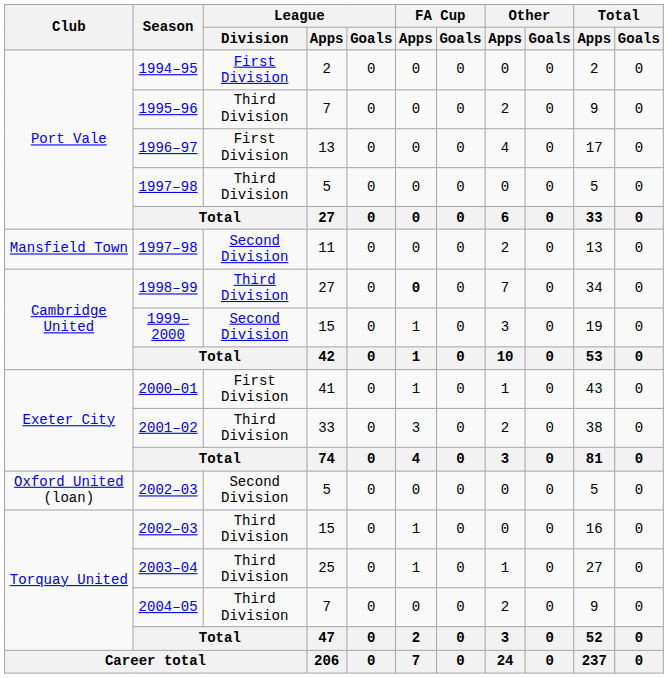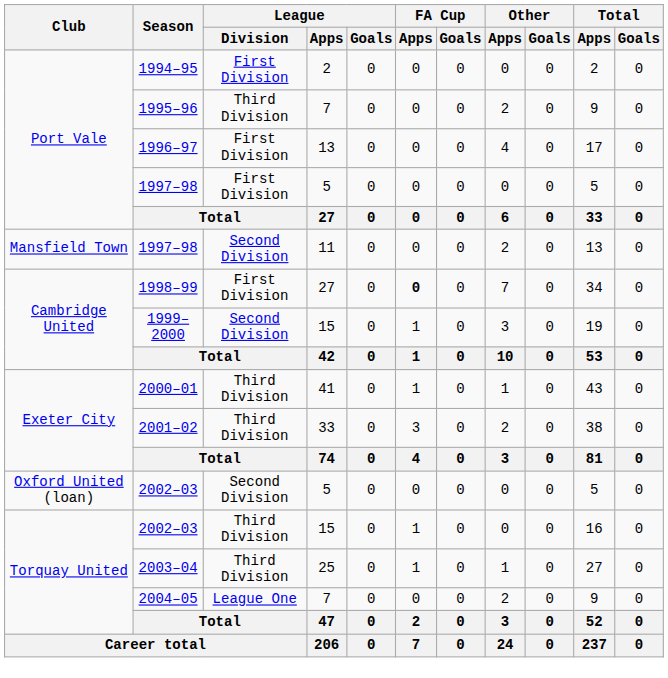 <table class="wikitable" style="text-align: center;">
 <tr>
 <th rowspan="2">Club</th>
 <th rowspan="2">Season</th>
 <th colspan="3">League</th>
 <th colspan="2">FA Cup</th>
 <th colspan="2">Other</th>
 <th colspan="2">Total</th>
 </tr>
 <tr>
 <th>Division</th>
 <th>Apps</th>
 <th>Goals</th>
 <th>Apps</th>
 <th>Goals</th>
 <th>Apps</th>
 <th>Goals</th>
 <th>Apps</th>
 <th>Goals</th>
 </tr>
 <tr>
 <td rowspan="5"><a href='#'>Port Vale</a></td>
 <td><a href='#'>1994–95</a></td>
 <td><a href='#'>First Division</a></td>
 <td>2</td>
 <td>0</td>
 <td>0</td>
 <td>0</td>
 <td>0</td>
 <td>0</td>
 <td>2</td>
 <td>0</td>
 </tr>
 <tr>
 <td><a href='#'>1995–96</a></td>
 <td>Third Division</td>
 <td>7</td>
 <td>0</td>
 <td>0</td>
 <td>0</td>
 <td>2</td>
 <td>0</td>
 <td>9</td>
 <td>0</td>
 </tr>
 <tr>
 <td><a href='#'>1996–97</a></td>
 <td>First Division</td>
 <td>13</td>
 <td>0</td>
 <td>0</td>
 <td>0</td>
 <td>4</td>
 <td>0</td>
 <td>17</td>
 <td>0</td>
 </tr>
 <tr>
 <td><a href='#'>1997–98</a></td>
-<td>Third Division</td>
+<td>First Division</td>
 <td>5</td>
 <td>0</td>
 <td>0</td>
 <td>0</td>
 <td>0</td>
 <td>0</td>
 <td>5</td>
 <td>0</td>
 </tr>
 <tr>
 <th colspan="2">Total</th>
 <th>27</th>
 <th>0</th>
 <th>0</th>
 <th>0</th>
 <th>6</th>
 <th>0</th>
 <th>33</th>
 <th>0</th>
 </tr>
 <tr>
 <td><a href='#'>Mansfield Town</a></td>
 <td><a href='#'>1997–98</a></td>
 <td><a href='#'>Second Division</a></td>
 <td>11</td>
 <td>0</td>
 <td>0</td>
 <td>0</td>
 <td>2</td>
 <td>0</td>
 <td>13</td>
 <td>0</td>
 </tr>
 <tr>
 <td rowspan="3"><a href='#'>Cambridge United</a></td>
 <td><a href='#'>1998–99</a></td>
-<td><a href='#'>Third Division</a></td>
+<td>First Division</td>
 <td>27</td>
 <td>0</td>
 <td><strong>0</strong></td>
 <td>0</td>
 <td>7</td>
 <td>0</td>
 <td>34</td>
 <td>0</td>
 </tr>
 <tr>
 <td><a href='#'>1999–2000</a></td>
 <td><a href='#'>Second Division</a></td>
 <td>15</td>
 <td>0</td>
 <td>1</td>
 <td>0</td>
 <td>3</td>
 <td>0</td>
 <td>19</td>
 <td>0</td>
 </tr>
 <tr>
 <th colspan="2">Total</th>
 <th>42</th>
 <th>0</th>
 <th>1</th>
 <th>0</th>
 <th>10</th>
 <th>0</th>
 <th>53</th>
 <th>0</th>
 </tr>
 <tr>
 <td rowspan="3"><a href='#'>Exeter City</a></td>
 <td><a href='#'>2000–01</a></td>
-<td>First Division</td>
+<td>Third Division</td>
 <td>41</td>
 <td>0</td>
 <td>1</td>
 <td>0</td>
 <td>1</td>
 <td>0</td>
 <td>43</td>
 <td>0</td>
 </tr>
 <tr>
 <td><a href='#'>2001–02</a></td>
 <td>Third Division</td>
 <td>33</td>
 <td>0</td>
 <td>3</td>
 <td>0</td>
 <td>2</td>
 <td>0</td>
 <td>38</td>
 <td>0</td>
 </tr>
 <tr>
 <th colspan="2">Total</th>
 <th>74</th>
 <th>0</th>
 <th>4</th>
 <th>0</th>
 <th>3</th>
 <th>0</th>
 <th>81</th>
 <th>0</th>
 </tr>
 <tr>
 <td><a href='#'>Oxford United</a> (loan)</td>
 <td><a href='#'>2002–03</a></td>
 <td>Second Division</td>
 <td>5</td>
 <td>0</td>
 <td>0</td>
 <td>0</td>
 <td>0</td>
 <td>0</td>
 <td>5</td>
 <td>0</td>
 </tr>
 <tr>
 <td rowspan="4"><a href='#'>Torquay United</a></td>
 <td><a href='#'>2002–03</a></td>
 <td>Third Division</td>
 <td>15</td>
 <td>0</td>
 <td>1</td>
 <td>0</td>
 <td>0</td>
 <td>0</td>
 <td>16</td>
 <td>0</td>
 </tr>
 <tr>
 <td><a href='#'>2003–04</a></td>
 <td>Third Division</td>
 <td>25</td>
 <td>0</td>
 <td>1</td>
 <td>0</td>
 <td>1</td>
 <td>0</td>
 <td>27</td>
 <td>0</td>
 </tr>
 <tr>
 <td><a href='#'>2004–05</a></td>
-<td>Third Division</td>
+<td><a href='#'>League One</a></td>
 <td>7</td>
 <td>0</td>
 <td>0</td>
 <td>0</td>
 <td>2</td>
 <td>0</td>
 <td>9</td>
 <td>0</td>
 </tr>
 <tr>
 <th colspan="2">Total</th>
 <th>47</th>
 <th>0</th>
 <th>2</th>
 <th>0</th>
 <th>3</th>
 <th>0</th>
 <th>52</th>
 <th>0</th>
 </tr>
 <tr>
 <th colspan="3">Career total</th>
 <th>206</th>
 <th>0</th>
 <th>7</th>
 <th>0</th>
 <th>24</th>
 <th>0</th>
 <th>237</th>
 <th>0</th>
 </tr>
 </table>
